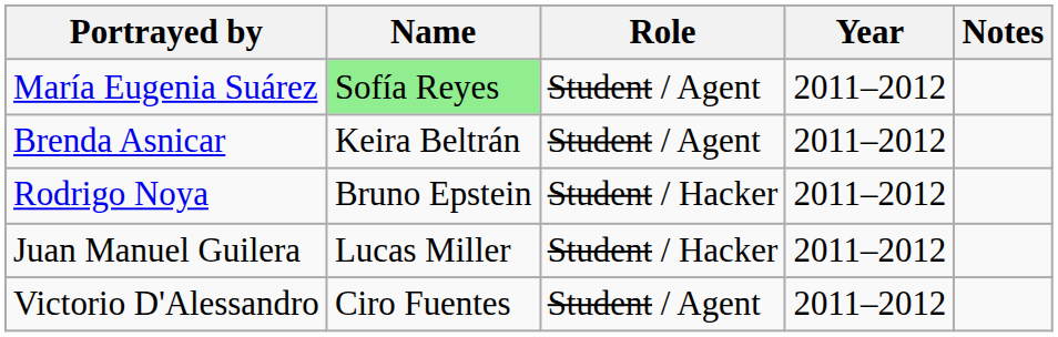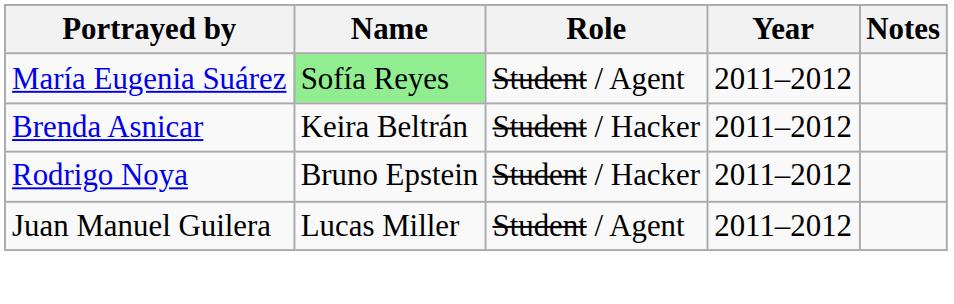 <table class="wikitable sortable">
 <tr>
 <th>Portrayed by</th>
 <th>Name</th>
 <th>Role</th>
 <th>Year</th>
 <th>Notes</th>
 </tr>
 <tr>
 <td><a href='#'>María Eugenia Suárez</a></td>
 <td style="background: lightgreen;">Sofía Reyes</td>
 <td><s>Student</s> / Agent</td>
 <td>2011–2012</td>
 <td></td>
 </tr>
 <tr>
 <td><a href='#'>Brenda Asnicar</a></td>
 <td>Keira Beltrán</td>
-<td><s>Student</s> / Agent</td>
+<td><s>Student</s> / Hacker</td>
 <td>2011–2012</td>
 <td></td>
 </tr>
 <tr>
 <td><a href='#'>Rodrigo Noya</a></td>
 <td>Bruno Epstein</td>
 <td><s>Student</s> / Hacker</td>
 <td>2011–2012</td>
 <td></td>
 </tr>
 <tr>
 <td>Juan Manuel Guilera</td>
 <td>Lucas Miller</td>
-<td><s>Student</s> / Hacker</td>
-<td>2011–2012</td>
-<td></td>
-</tr>
-<tr>
-<td>Victorio D'Alessandro</td>
-<td>Ciro Fuentes</td>
 <td><s>Student</s> / Agent</td>
 <td>2011–2012</td>
 <td></td>
 </tr>
 </table>
